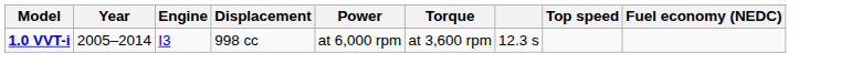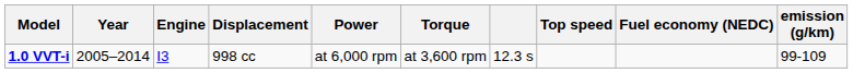 <table class="wikitable">
 <tr>
 <th>Model</th>
 <th>Year</th>
 <th>Engine</th>
 <th>Displacement</th>
 <th>Power</th>
 <th>Torque</th>
 <th></th>
 <th>Top speed</th>
 <th>Fuel economy (NEDC)</th>
+<th> emission<br>(g/km)</th>
 </tr>
 <tr>
 <td><strong><a href='#'>1.0 VVT-i</a></strong></td>
 <td>2005–2014</td>
 <td><a href='#'>I3</a></td>
 <td>998 cc</td>
 <td> at 6,000 rpm</td>
 <td> at 3,600 rpm</td>
 <td>12.3 s</td>
 <td></td>
 <td></td>
+<td>99-109</td>
 </tr>
 </table>
